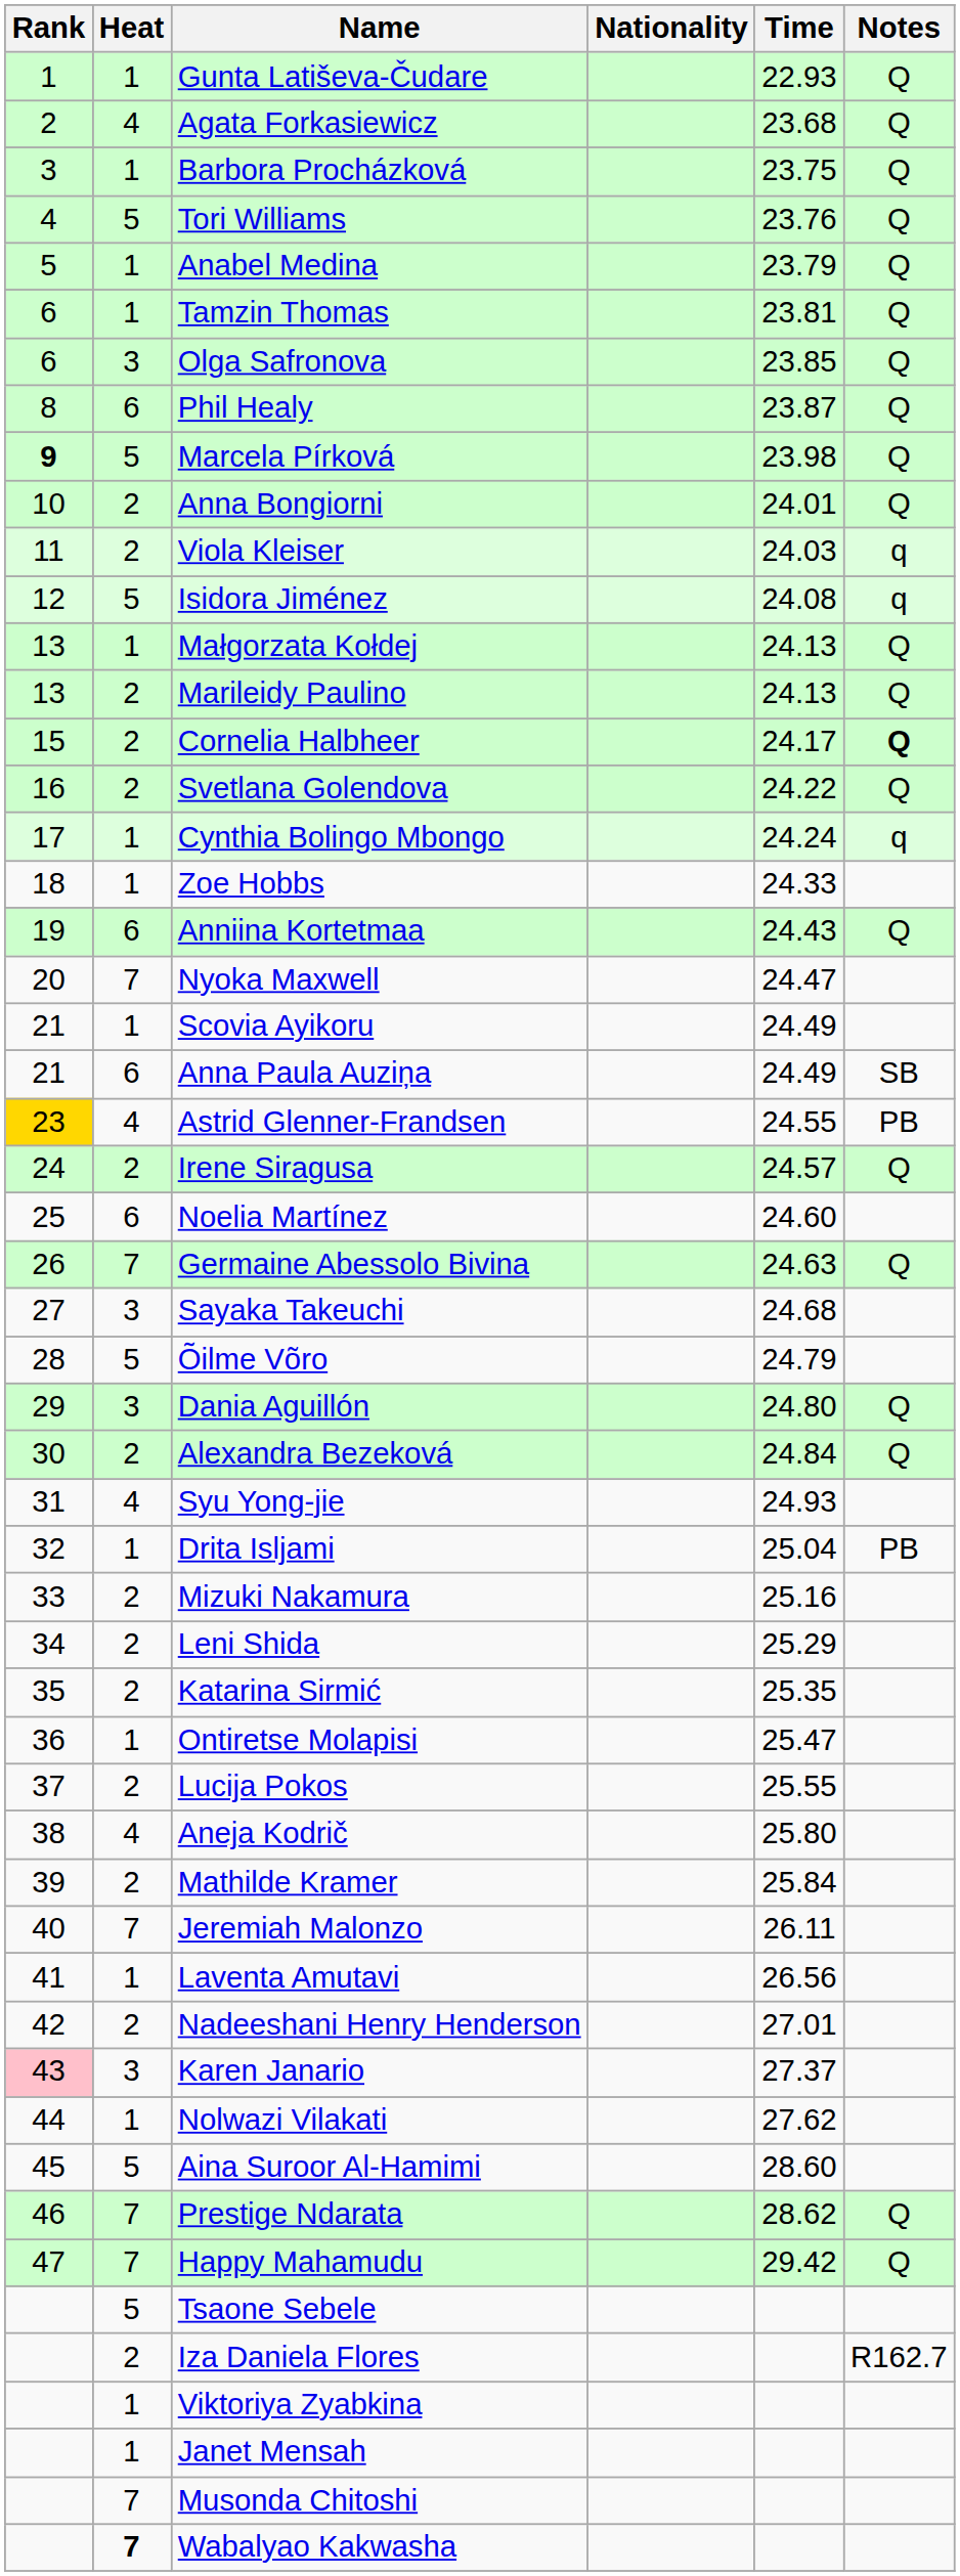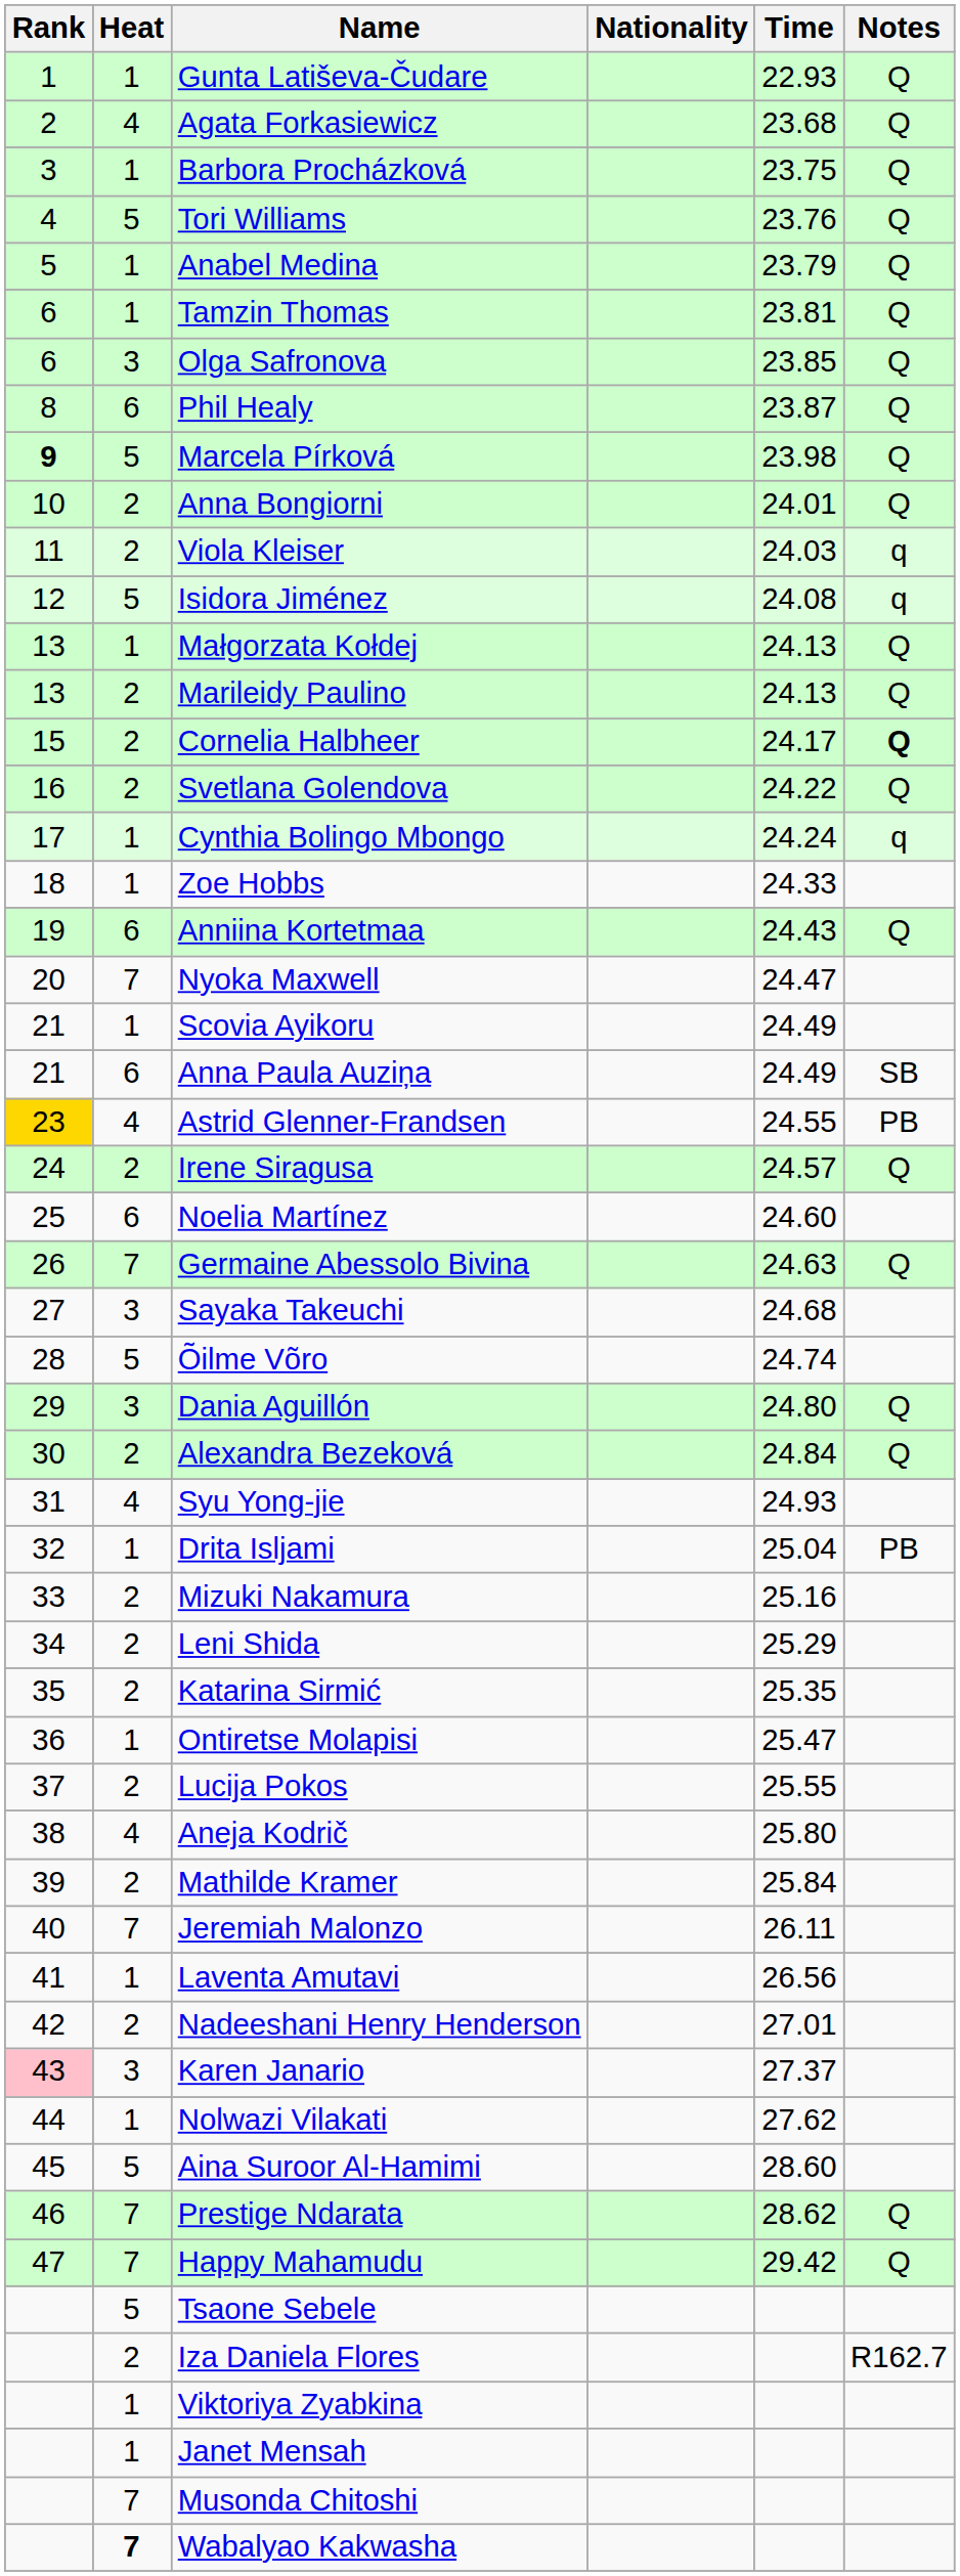 <table class="wikitable sortable" style="text-align:center">
 <tr>
 <th>Rank</th>
 <th>Heat</th>
 <th>Name</th>
 <th>Nationality</th>
 <th>Time</th>
 <th>Notes</th>
 </tr>
 <tr bgcolor=ccffcc>
 <td>1</td>
 <td>1</td>
 <td align=left><a href='#'>Gunta Latiševa-Čudare</a></td>
 <td align=left></td>
 <td>22.93</td>
 <td>Q</td>
 </tr>
 <tr bgcolor=ccffcc>
 <td>2</td>
 <td>4</td>
 <td align=left><a href='#'>Agata Forkasiewicz</a></td>
 <td align=left></td>
 <td>23.68</td>
 <td>Q</td>
 </tr>
 <tr bgcolor=ccffcc>
 <td>3</td>
 <td>1</td>
 <td align=left><a href='#'>Barbora Procházková</a></td>
 <td align=left></td>
 <td>23.75</td>
 <td>Q</td>
 </tr>
 <tr bgcolor=ccffcc>
 <td>4</td>
 <td>5</td>
 <td align=left><a href='#'>Tori Williams</a></td>
 <td align=left></td>
 <td>23.76</td>
 <td>Q</td>
 </tr>
 <tr bgcolor=ccffcc>
 <td>5</td>
 <td>1</td>
 <td align=left><a href='#'>Anabel Medina</a></td>
 <td align=left></td>
 <td>23.79</td>
 <td>Q</td>
 </tr>
 <tr bgcolor=ccffcc>
 <td>6</td>
 <td>1</td>
 <td align=left><a href='#'>Tamzin Thomas</a></td>
 <td align=left></td>
 <td>23.81</td>
 <td>Q</td>
 </tr>
 <tr bgcolor=ccffcc>
 <td>6</td>
 <td>3</td>
 <td align=left><a href='#'>Olga Safronova</a></td>
 <td align=left></td>
 <td>23.85</td>
 <td>Q</td>
 </tr>
 <tr bgcolor=ccffcc>
 <td>8</td>
 <td>6</td>
 <td align=left><a href='#'>Phil Healy</a></td>
 <td align=left></td>
 <td>23.87</td>
 <td>Q</td>
 </tr>
 <tr bgcolor=ccffcc>
 <td><strong>9</strong></td>
 <td>5</td>
 <td align=left><a href='#'>Marcela Pírková</a></td>
 <td align=left></td>
 <td>23.98</td>
 <td>Q</td>
 </tr>
 <tr bgcolor=ccffcc>
 <td>10</td>
 <td>2</td>
 <td align=left><a href='#'>Anna Bongiorni</a></td>
 <td align=left></td>
 <td>24.01</td>
 <td>Q</td>
 </tr>
 <tr bgcolor=ddffdd>
 <td>11</td>
 <td>2</td>
 <td align=left><a href='#'>Viola Kleiser</a></td>
 <td align=left></td>
 <td>24.03</td>
 <td>q</td>
 </tr>
 <tr bgcolor=ddffdd>
 <td>12</td>
 <td>5</td>
 <td align=left><a href='#'>Isidora Jiménez</a></td>
 <td align=left></td>
 <td>24.08</td>
 <td>q</td>
 </tr>
 <tr bgcolor=ccffcc>
 <td>13</td>
 <td>1</td>
 <td align=left><a href='#'>Małgorzata Kołdej</a></td>
 <td align=left></td>
 <td>24.13</td>
 <td>Q</td>
 </tr>
 <tr bgcolor=ccffcc>
 <td>13</td>
 <td>2</td>
 <td align=left><a href='#'>Marileidy Paulino</a></td>
 <td align=left></td>
 <td>24.13</td>
 <td>Q</td>
 </tr>
 <tr bgcolor=ccffcc>
 <td>15</td>
 <td>2</td>
 <td align=left><a href='#'>Cornelia Halbheer</a></td>
 <td align=left></td>
 <td>24.17</td>
 <td><strong>Q</strong></td>
 </tr>
 <tr bgcolor=ccffcc>
 <td>16</td>
 <td>2</td>
 <td align=left><a href='#'>Svetlana Golendova</a></td>
 <td align=left></td>
 <td>24.22</td>
 <td>Q</td>
 </tr>
 <tr bgcolor=ddffdd>
 <td>17</td>
 <td>1</td>
 <td align=left><a href='#'>Cynthia Bolingo Mbongo</a></td>
 <td align=left></td>
 <td>24.24</td>
 <td>q</td>
 </tr>
 <tr>
 <td>18</td>
 <td>1</td>
 <td align=left><a href='#'>Zoe Hobbs</a></td>
 <td align=left></td>
 <td>24.33</td>
 <td></td>
 </tr>
 <tr bgcolor=ccffcc>
 <td>19</td>
 <td>6</td>
 <td align=left><a href='#'>Anniina Kortetmaa</a></td>
 <td align=left></td>
 <td>24.43</td>
 <td>Q</td>
 </tr>
 <tr>
 <td>20</td>
 <td>7</td>
 <td align=left><a href='#'>Nyoka Maxwell</a></td>
 <td align=left></td>
 <td>24.47</td>
 <td></td>
 </tr>
 <tr>
 <td>21</td>
 <td>1</td>
 <td align=left><a href='#'>Scovia Ayikoru</a></td>
 <td align=left></td>
 <td>24.49</td>
 <td></td>
 </tr>
 <tr>
 <td>21</td>
 <td>6</td>
 <td align=left><a href='#'>Anna Paula Auziņa</a></td>
 <td align=left></td>
 <td>24.49</td>
 <td>SB</td>
 </tr>
 <tr>
 <td style="background: gold;">23</td>
 <td>4</td>
 <td align=left><a href='#'>Astrid Glenner-Frandsen</a></td>
 <td align=left></td>
 <td>24.55</td>
 <td>PB</td>
 </tr>
 <tr bgcolor=ccffcc>
 <td>24</td>
 <td>2</td>
 <td align=left><a href='#'>Irene Siragusa</a></td>
 <td align=left></td>
 <td>24.57</td>
 <td>Q</td>
 </tr>
 <tr>
 <td>25</td>
 <td>6</td>
 <td align=left><a href='#'>Noelia Martínez</a></td>
 <td align=left></td>
 <td>24.60</td>
 <td></td>
 </tr>
 <tr bgcolor=ccffcc>
 <td>26</td>
 <td>7</td>
 <td align=left><a href='#'>Germaine Abessolo Bivina</a></td>
 <td align=left></td>
 <td>24.63</td>
 <td>Q</td>
 </tr>
 <tr>
 <td>27</td>
 <td>3</td>
 <td align=left><a href='#'>Sayaka Takeuchi</a></td>
 <td align=left></td>
 <td>24.68</td>
 <td></td>
 </tr>
 <tr>
 <td>28</td>
 <td>5</td>
 <td align=left><a href='#'>Õilme Võro</a></td>
 <td align=left></td>
-<td>24.79</td>
+<td>24.74</td>
 <td></td>
 </tr>
 <tr bgcolor=ccffcc>
 <td>29</td>
 <td>3</td>
 <td align=left><a href='#'>Dania Aguillón</a></td>
 <td align=left></td>
 <td>24.80</td>
 <td>Q</td>
 </tr>
 <tr bgcolor=ccffcc>
 <td>30</td>
 <td>2</td>
 <td align=left><a href='#'>Alexandra Bezeková</a></td>
 <td align=left></td>
 <td>24.84</td>
 <td>Q</td>
 </tr>
 <tr>
 <td>31</td>
 <td>4</td>
 <td align=left><a href='#'>Syu Yong-jie</a></td>
 <td align=left></td>
 <td>24.93</td>
 <td></td>
 </tr>
 <tr>
 <td>32</td>
 <td>1</td>
 <td align=left><a href='#'>Drita Isljami</a></td>
 <td align=left></td>
 <td>25.04</td>
 <td>PB</td>
 </tr>
 <tr>
 <td>33</td>
 <td>2</td>
 <td align=left><a href='#'>Mizuki Nakamura</a></td>
 <td align=left></td>
 <td>25.16</td>
 <td></td>
 </tr>
 <tr>
 <td>34</td>
 <td>2</td>
 <td align=left><a href='#'>Leni Shida</a></td>
 <td align=left></td>
 <td>25.29</td>
 <td></td>
 </tr>
 <tr>
 <td>35</td>
 <td>2</td>
 <td align=left><a href='#'>Katarina Sirmić</a></td>
 <td align=left></td>
 <td>25.35</td>
 <td></td>
 </tr>
 <tr>
 <td>36</td>
 <td>1</td>
 <td align=left><a href='#'>Ontiretse Molapisi</a></td>
 <td align=left></td>
 <td>25.47</td>
 <td></td>
 </tr>
 <tr>
 <td>37</td>
 <td>2</td>
 <td align=left><a href='#'>Lucija Pokos</a></td>
 <td align=left></td>
 <td>25.55</td>
 <td></td>
 </tr>
 <tr>
 <td>38</td>
 <td>4</td>
 <td align=left><a href='#'>Aneja Kodrič</a></td>
 <td align=left></td>
 <td>25.80</td>
 <td></td>
 </tr>
 <tr>
 <td>39</td>
 <td>2</td>
 <td align=left><a href='#'>Mathilde Kramer</a></td>
 <td align=left></td>
 <td>25.84</td>
 <td></td>
 </tr>
 <tr>
 <td>40</td>
 <td>7</td>
 <td align=left><a href='#'>Jeremiah Malonzo</a></td>
 <td align=left></td>
 <td>26.11</td>
 <td></td>
 </tr>
 <tr>
 <td>41</td>
 <td>1</td>
 <td align=left><a href='#'>Laventa Amutavi</a></td>
 <td align=left></td>
 <td>26.56</td>
 <td></td>
 </tr>
 <tr>
 <td>42</td>
 <td>2</td>
 <td align=left><a href='#'>Nadeeshani Henry Henderson</a></td>
 <td align=left></td>
 <td>27.01</td>
 <td></td>
 </tr>
 <tr>
 <td style="background: pink;">43</td>
 <td>3</td>
 <td align=left><a href='#'>Karen Janario</a></td>
 <td align=left></td>
 <td>27.37</td>
 <td></td>
 </tr>
 <tr>
 <td>44</td>
 <td>1</td>
 <td align=left><a href='#'>Nolwazi Vilakati</a></td>
 <td align=left></td>
 <td>27.62</td>
 <td></td>
 </tr>
 <tr>
 <td>45</td>
 <td>5</td>
 <td align=left><a href='#'>Aina Suroor Al-Hamimi</a></td>
 <td align=left></td>
 <td>28.60</td>
 <td></td>
 </tr>
 <tr bgcolor=ccffcc>
 <td>46</td>
 <td>7</td>
 <td align=left><a href='#'>Prestige Ndarata</a></td>
 <td align=left></td>
 <td>28.62</td>
 <td>Q</td>
 </tr>
 <tr bgcolor=ccffcc>
 <td>47</td>
 <td>7</td>
 <td align=left><a href='#'>Happy Mahamudu</a></td>
 <td align=left></td>
 <td>29.42</td>
 <td>Q</td>
 </tr>
 <tr>
 <td></td>
 <td>5</td>
 <td align=left><a href='#'>Tsaone Sebele</a></td>
 <td align=left></td>
 <td></td>
 <td></td>
 </tr>
 <tr>
 <td></td>
 <td>2</td>
 <td align=left><a href='#'>Iza Daniela Flores</a></td>
 <td align=left></td>
 <td></td>
 <td>R162.7</td>
 </tr>
 <tr>
 <td></td>
 <td>1</td>
 <td align=left><a href='#'>Viktoriya Zyabkina</a></td>
 <td align=left></td>
 <td></td>
 <td></td>
 </tr>
 <tr>
 <td></td>
 <td>1</td>
 <td align=left><a href='#'>Janet Mensah</a></td>
 <td align=left></td>
 <td></td>
 <td></td>
 </tr>
 <tr>
 <td></td>
 <td>7</td>
 <td align=left><a href='#'>Musonda Chitoshi</a></td>
 <td align=left></td>
 <td></td>
 <td></td>
 </tr>
 <tr>
 <td></td>
 <td><strong>7</strong></td>
 <td align=left><a href='#'>Wabalyao Kakwasha</a></td>
 <td align=left></td>
 <td></td>
 <td></td>
 </tr>
 </table>
